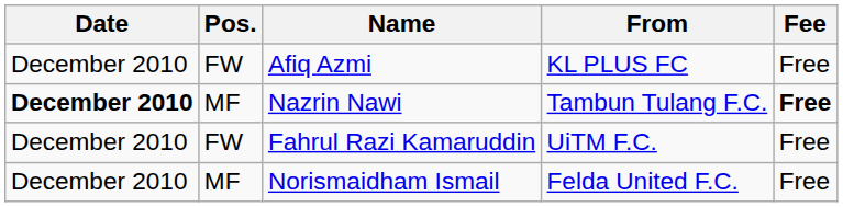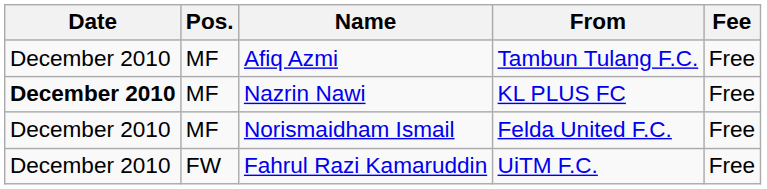 <table class="wikitable">
 <tr>
 <th>Date</th>
 <th>Pos.</th>
 <th>Name</th>
 <th>From</th>
 <th>Fee</th>
 </tr>
 <tr>
 <td>December 2010</td>
-<td>FW</td>
+<td>MF</td>
 <td> <a href='#'>Afiq Azmi</a></td>
-<td> <a href='#'>KL PLUS FC</a></td>
+<td> <a href='#'>Tambun Tulang F.C.</a></td>
 <td>Free</td>
 </tr>
 <tr>
 <td><strong>December 2010</strong></td>
 <td>MF</td>
 <td> <a href='#'>Nazrin Nawi</a></td>
-<td> <a href='#'>Tambun Tulang F.C.</a></td>
-<td><strong>Free</strong></td>
-</tr>
-<tr>
-<td>December 2010</td>
-<td>FW</td>
-<td> <a href='#'>Fahrul Razi Kamaruddin</a></td>
-<td> <a href='#'>UiTM F.C.</a></td>
+<td> <a href='#'>KL PLUS FC</a></td>
 <td>Free</td>
 </tr>
 <tr>
 <td>December 2010</td>
 <td>MF</td>
 <td> <a href='#'>Norismaidham Ismail</a></td>
 <td> <a href='#'>Felda United F.C.</a></td>
 <td>Free</td>
 </tr>
+<tr>
+<td>December 2010</td>
+<td>FW</td>
+<td> <a href='#'>Fahrul Razi Kamaruddin</a></td>
+<td> <a href='#'>UiTM F.C.</a></td>
+<td>Free</td>
+</tr>
 </table>
